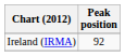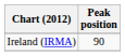 <table class="wikitable sortable">
 <tr>
 <th>Chart (2012)</th>
 <th>Peak<br>position</th>
 </tr>
 <tr>
 </tr>
 <tr>
 <td>Ireland (<a href='#'>IRMA</a>)</td>
-<td style="text-align:center;">92</td>
+<td style="text-align:center;">90</td>
 </tr>
 <tr>
 </tr>
 </table>
